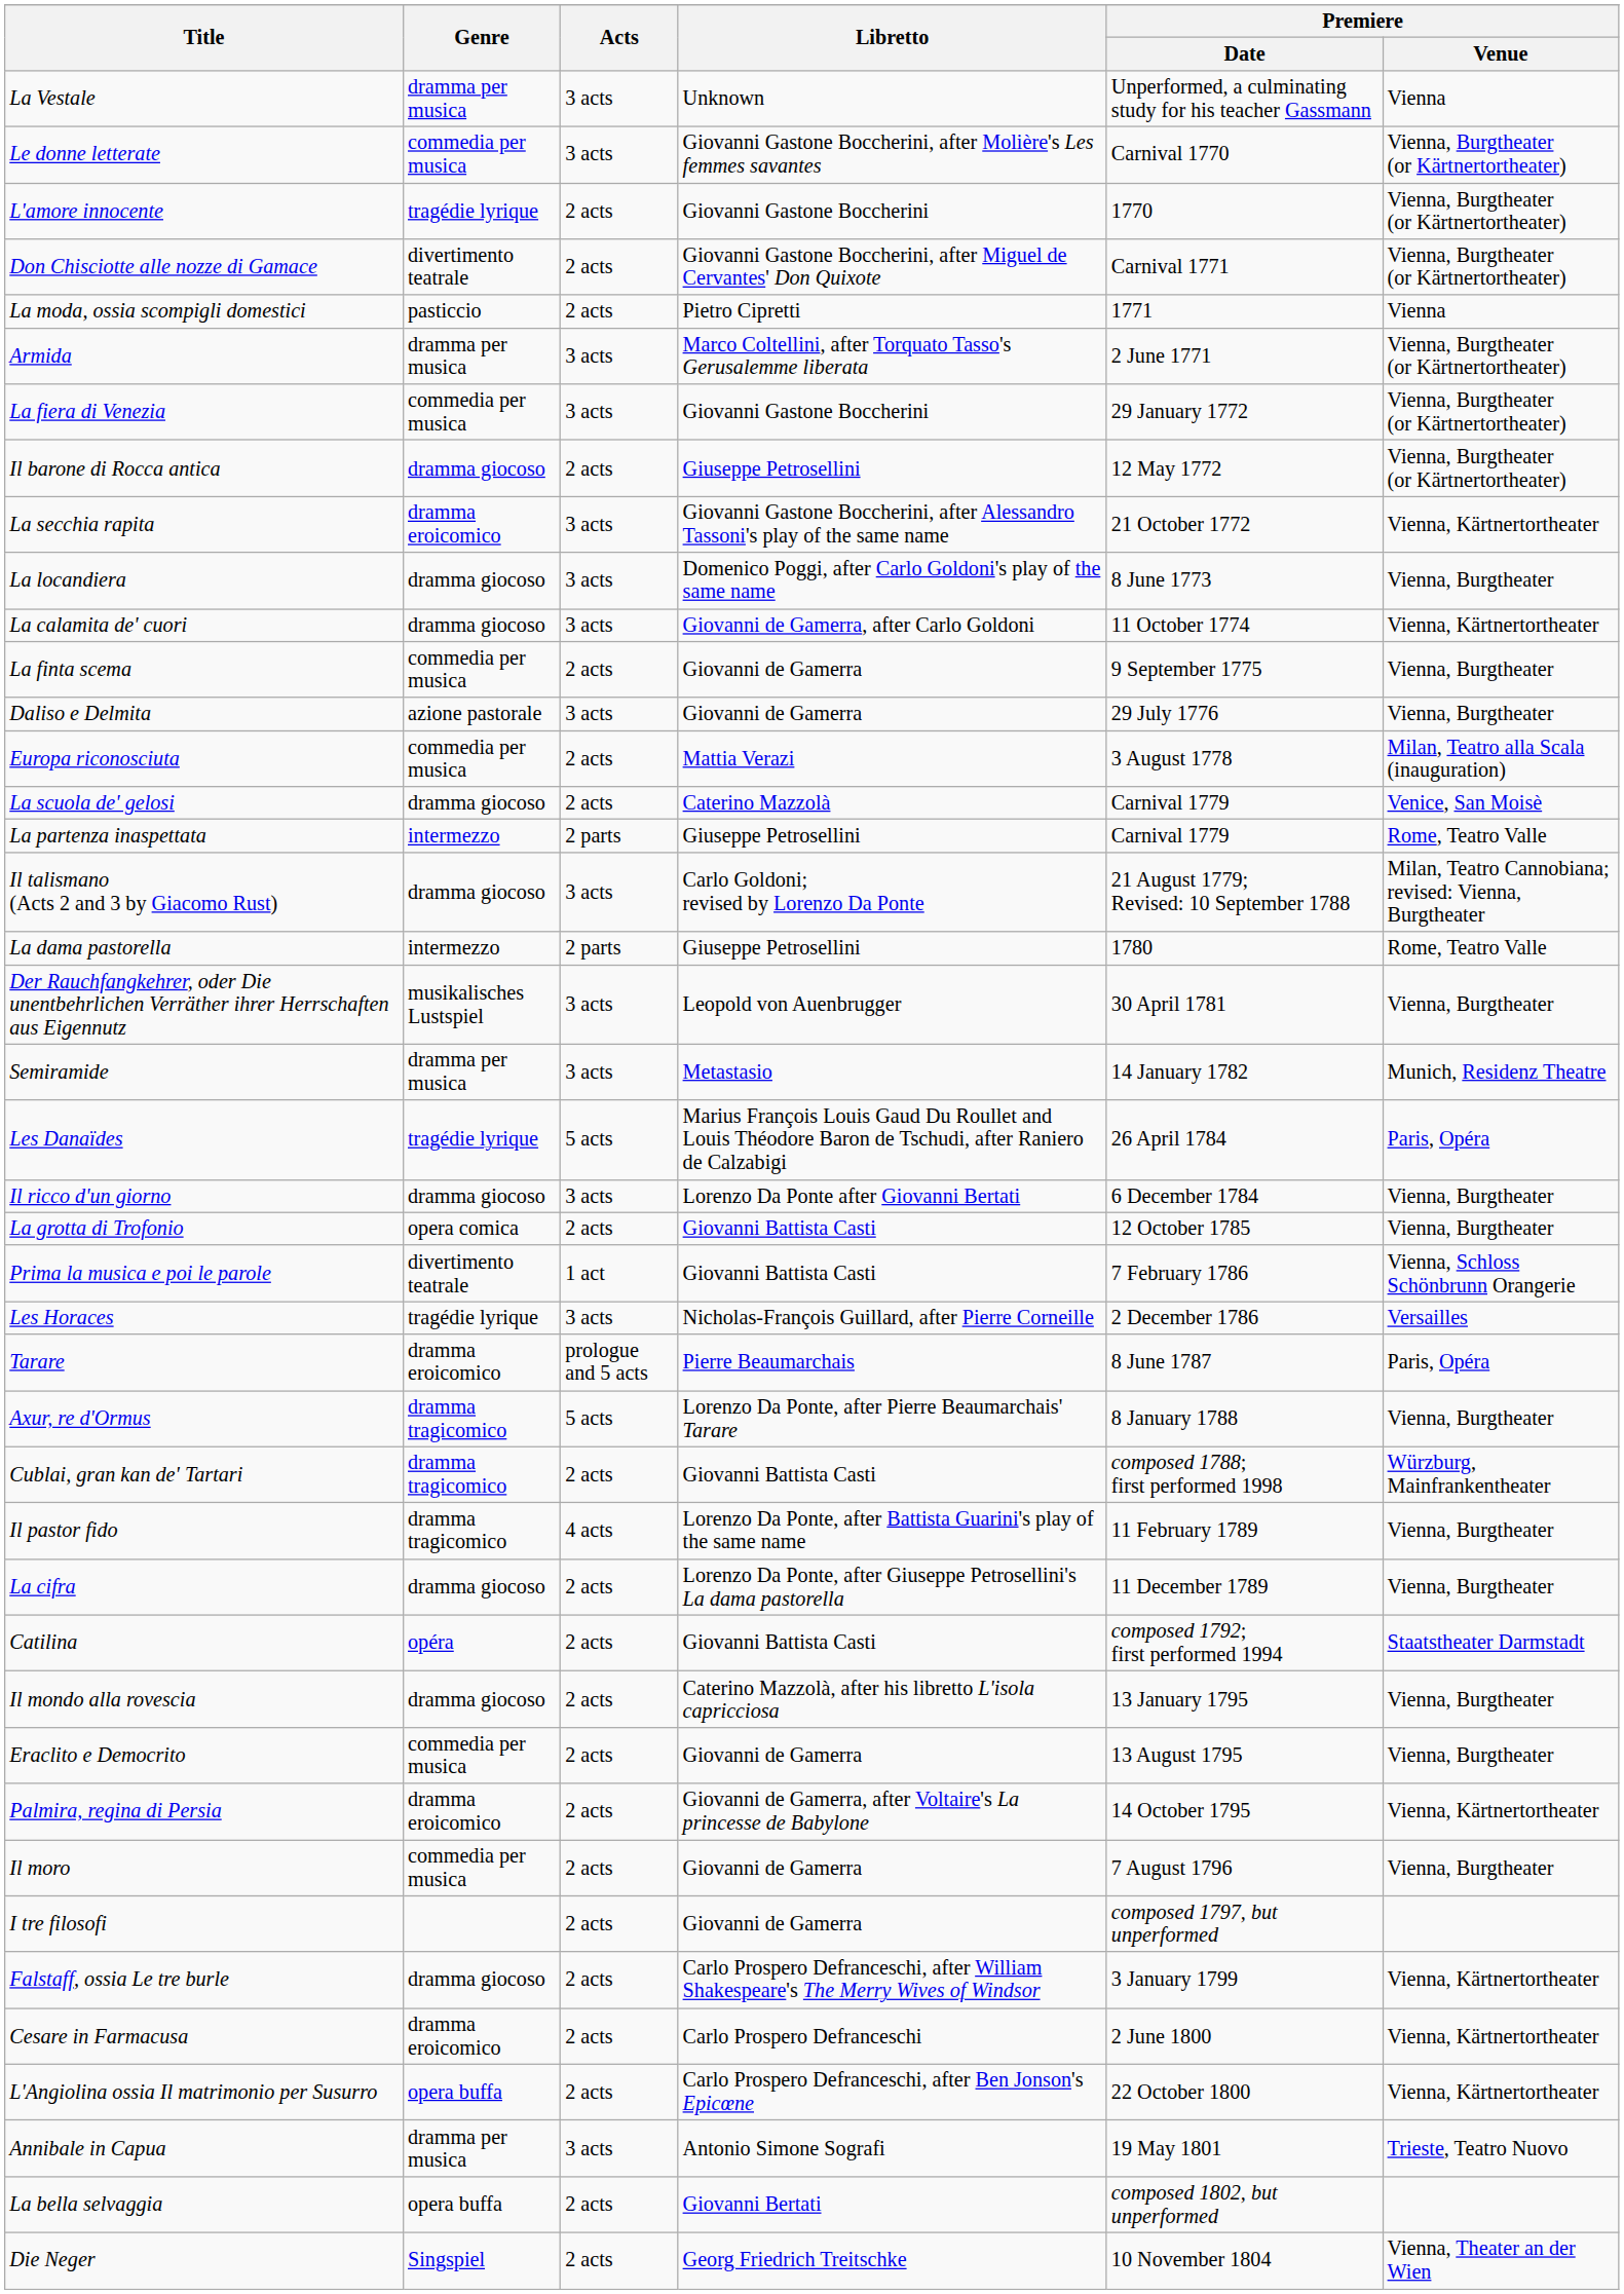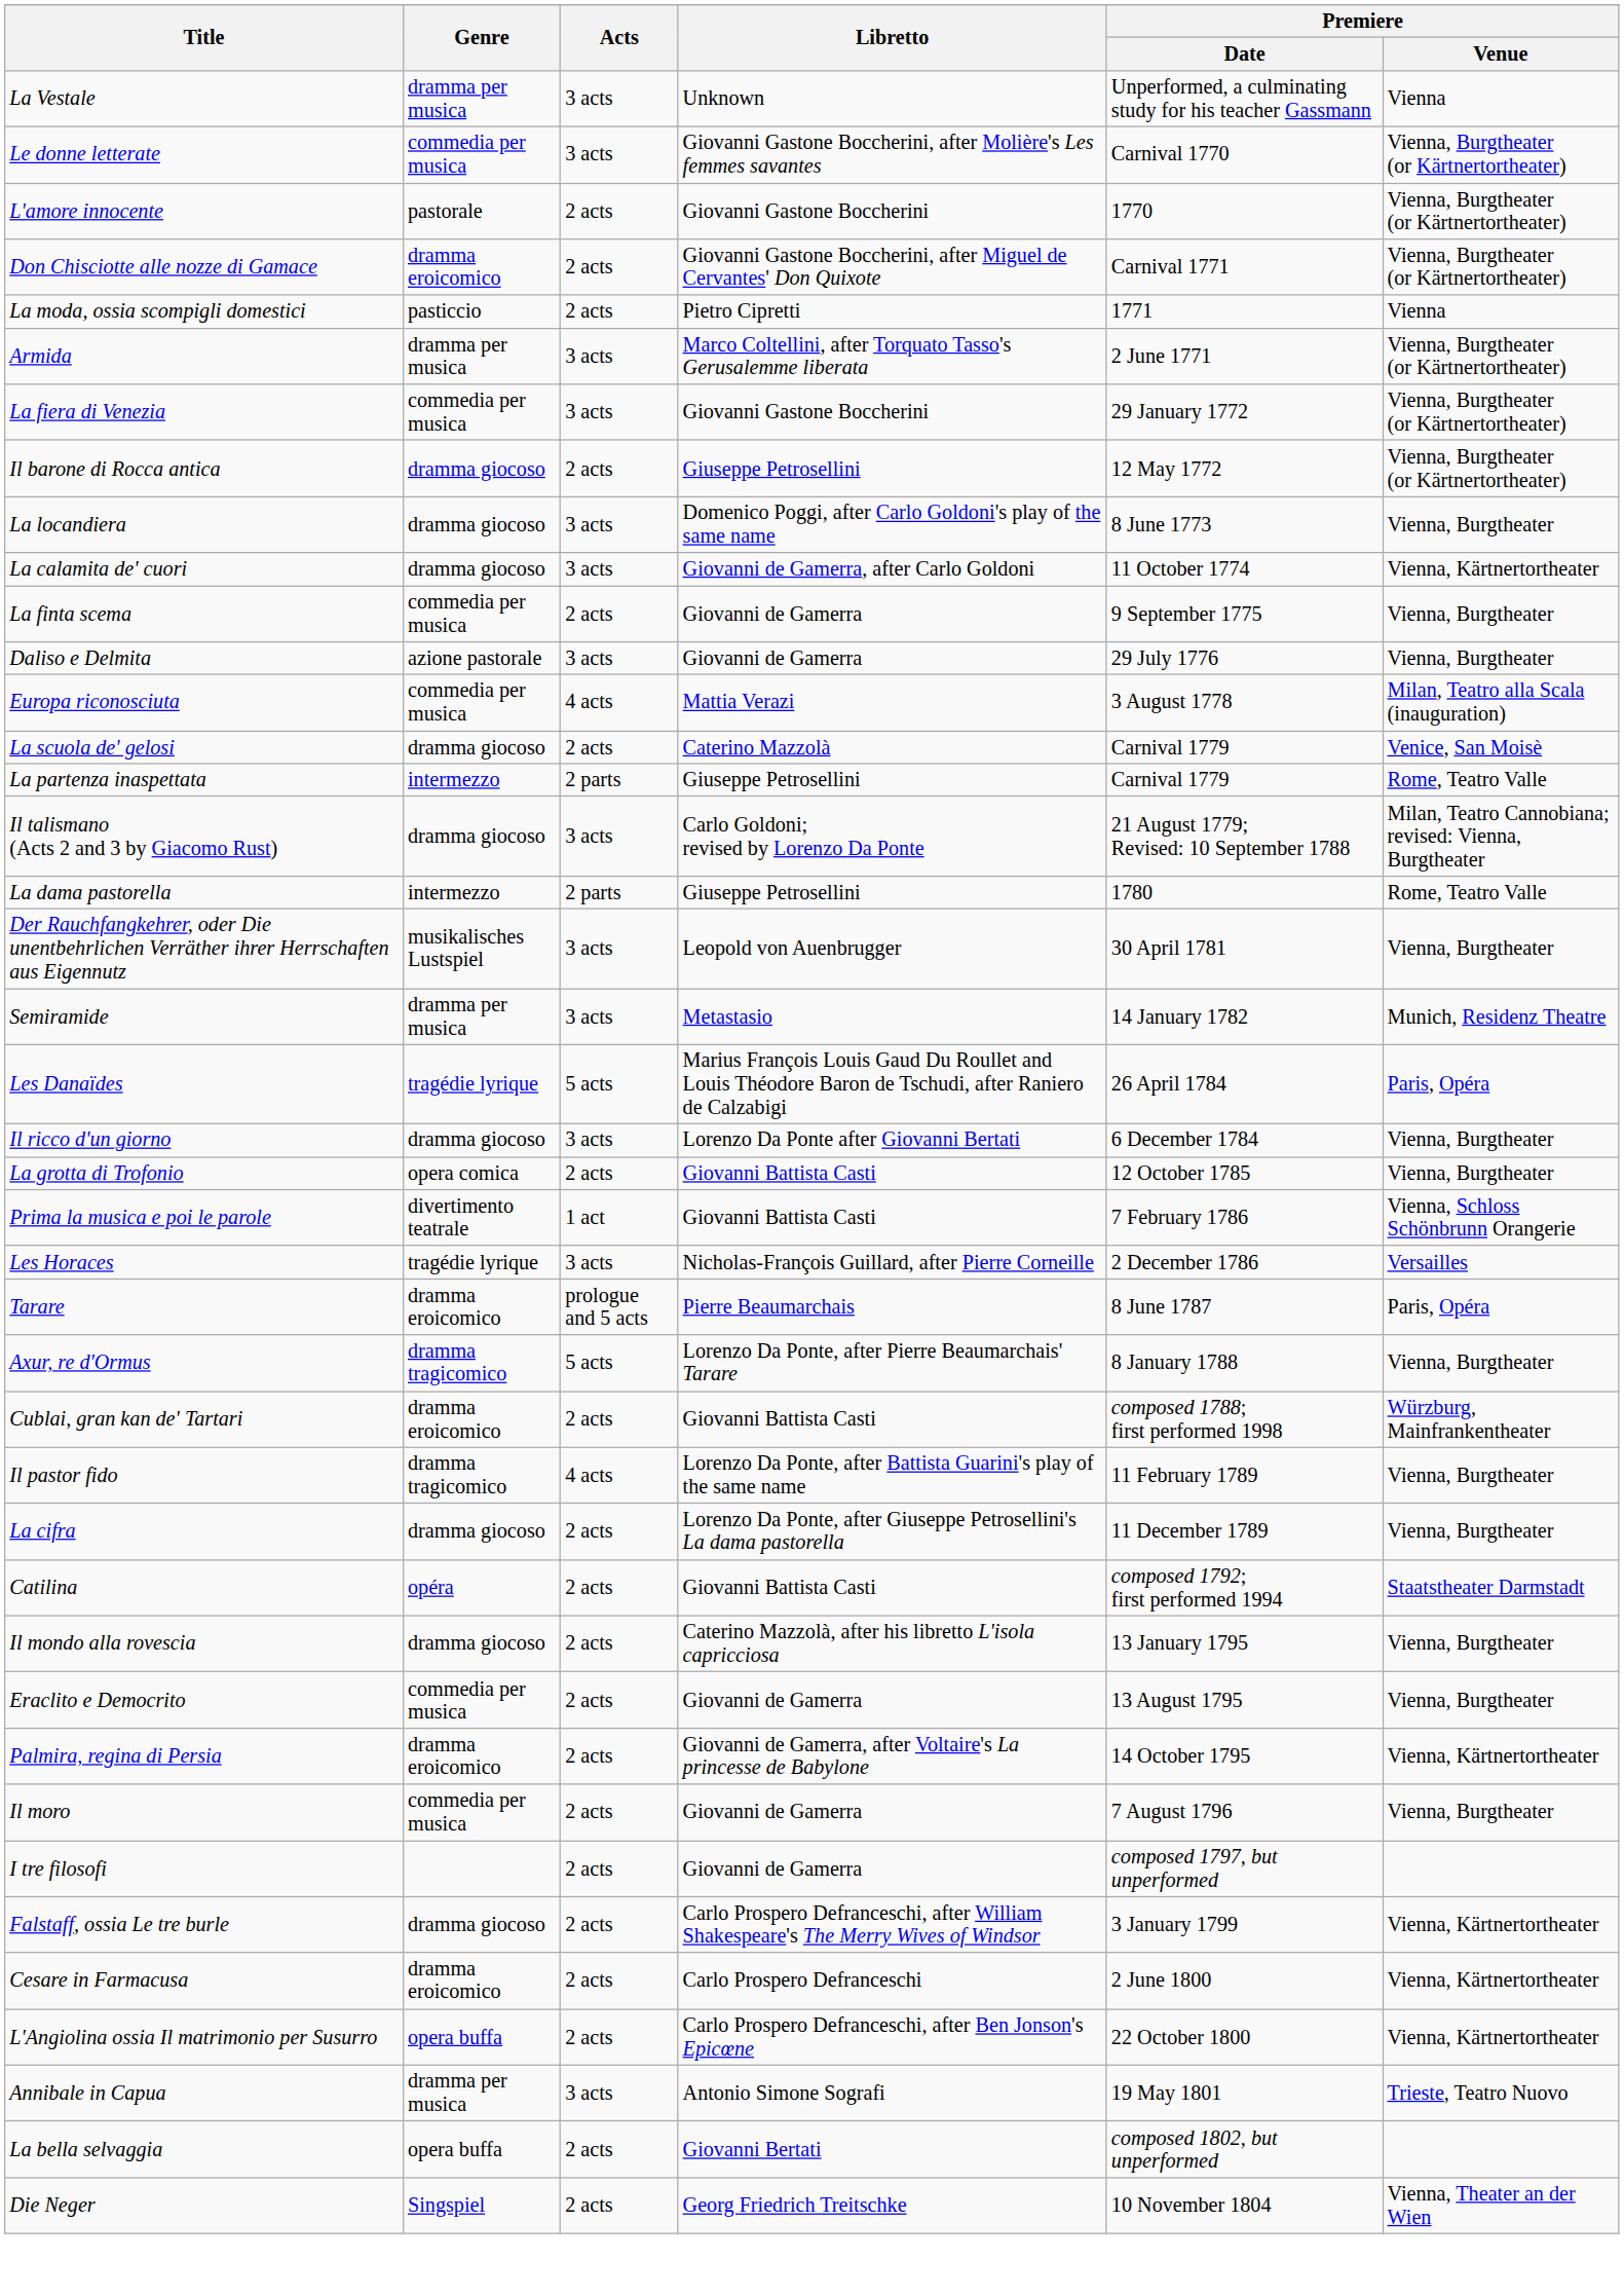 <table class = "wikitable sortable plainrowheaders">
 <tr>
 </tr>
 <tr>
 <th rowspan="2">Title</th>
 <th rowspan="2">Genre</th>
 <th rowspan="2">Acts</th>
 <th rowspan="2">Libretto</th>
 <th colspan="2">Premiere</th>
 </tr>
 <tr>
 <th>Date</th>
 <th>Venue</th>
 </tr>
 <tr>
 <td><em>La Vestale</em></td>
 <td><a href='#'>dramma per musica</a></td>
 <td>3 acts</td>
 <td>Unknown</td>
 <td>Unperformed, a culminating study for his teacher <a href='#'>Gassmann</a></td>
 <td>Vienna</td>
 </tr>
 <tr>
 <td><em><a href='#'>Le donne letterate</a></em></td>
 <td><a href='#'>commedia per musica</a></td>
 <td>3 acts</td>
 <td>Giovanni Gastone Boccherini, after <a href='#'>Molière</a>'s <em>Les femmes savantes</em></td>
 <td>Carnival 1770</td>
 <td>Vienna, <a href='#'>Burgtheater</a><br>(or <a href='#'>Kärtnertortheater</a>)</td>
 </tr>
 <tr>
 <td><em><a href='#'>L'amore innocente</a></em></td>
-<td><a href='#'>tragédie lyrique</a></td>
+<td>pastorale</td>
 <td>2 acts</td>
 <td>Giovanni Gastone Boccherini</td>
 <td>1770</td>
 <td>Vienna, Burgtheater<br>(or Kärtnertortheater)</td>
 </tr>
 <tr>
 <td><em><a href='#'>Don Chisciotte alle nozze di Gamace</a></em></td>
-<td>divertimento teatrale</td>
+<td><a href='#'>dramma eroicomico</a></td>
 <td>2 acts</td>
 <td>Giovanni Gastone Boccherini, after <a href='#'>Miguel de Cervantes</a>' <em>Don Quixote</em></td>
 <td>Carnival 1771</td>
 <td>Vienna, Burgtheater<br>(or Kärtnertortheater)</td>
 </tr>
 <tr>
 <td><em>La moda, ossia scompigli domestici</em></td>
 <td>pasticcio</td>
 <td>2 acts</td>
 <td>Pietro Cipretti</td>
 <td>1771</td>
 <td>Vienna</td>
 </tr>
 <tr>
 <td><em><a href='#'>Armida</a></em></td>
 <td>dramma per musica</td>
 <td>3 acts</td>
 <td><a href='#'>Marco Coltellini</a>, after <a href='#'>Torquato Tasso</a>'s <em>Gerusalemme liberata</em></td>
 <td>2 June 1771</td>
 <td>Vienna, Burgtheater<br>(or Kärtnertortheater)</td>
 </tr>
 <tr>
 <td><em><a href='#'>La fiera di Venezia</a></em></td>
 <td>commedia per musica</td>
 <td>3 acts</td>
 <td>Giovanni Gastone Boccherini</td>
 <td>29 January 1772</td>
 <td>Vienna, Burgtheater<br>(or Kärtnertortheater)</td>
 </tr>
 <tr>
 <td><em>Il barone di Rocca antica</em></td>
 <td><a href='#'>dramma giocoso</a></td>
 <td>2 acts</td>
 <td><a href='#'>Giuseppe Petrosellini</a></td>
 <td>12 May 1772</td>
 <td>Vienna, Burgtheater<br>(or Kärtnertortheater)</td>
 </tr>
 <tr>
-<td><em>La secchia rapita</em></td>
-<td><a href='#'>dramma eroicomico</a></td>
-<td>3 acts</td>
-<td>Giovanni Gastone Boccherini, after <a href='#'>Alessandro Tassoni</a>'s play of the same name</td>
-<td>21 October 1772</td>
-<td>Vienna, Kärtnertortheater</td>
-</tr>
-<tr>
 <td><em>La locandiera</em></td>
 <td>dramma giocoso</td>
 <td>3 acts</td>
 <td>Domenico Poggi, after <a href='#'>Carlo Goldoni</a>'s play of <a href='#'>the same name</a></td>
 <td>8 June 1773</td>
 <td>Vienna, Burgtheater</td>
 </tr>
 <tr>
 <td><em>La calamita de' cuori</em></td>
 <td>dramma giocoso</td>
 <td>3 acts</td>
 <td><a href='#'>Giovanni de Gamerra</a>, after Carlo Goldoni</td>
 <td>11 October 1774</td>
 <td>Vienna, Kärtnertortheater</td>
 </tr>
 <tr>
 <td><em>La finta scema</em></td>
 <td>commedia per musica</td>
 <td>2 acts</td>
 <td>Giovanni de Gamerra</td>
 <td>9 September 1775</td>
 <td>Vienna, Burgtheater</td>
 </tr>
 <tr>
 <td><em>Daliso e Delmita</em></td>
 <td>azione pastorale</td>
 <td>3 acts</td>
 <td>Giovanni de Gamerra</td>
 <td>29 July 1776</td>
 <td>Vienna, Burgtheater</td>
 </tr>
 <tr>
 <td><em><a href='#'>Europa riconosciuta</a></em></td>
 <td>commedia per musica</td>
-<td>2 acts</td>
+<td>4 acts</td>
 <td><a href='#'>Mattia Verazi</a></td>
 <td>3 August 1778</td>
 <td><a href='#'>Milan</a>, <a href='#'>Teatro alla Scala</a><br>(inauguration)</td>
 </tr>
 <tr>
 <td><em><a href='#'>La scuola de' gelosi</a></em></td>
 <td>dramma giocoso</td>
 <td>2 acts</td>
 <td><a href='#'>Caterino Mazzolà</a></td>
 <td>Carnival 1779</td>
 <td><a href='#'>Venice</a>, <a href='#'>San Moisè</a></td>
 </tr>
 <tr>
 <td><em>La partenza inaspettata</em></td>
 <td><a href='#'>intermezzo</a></td>
 <td>2 parts</td>
 <td>Giuseppe Petrosellini</td>
 <td>Carnival 1779</td>
 <td><a href='#'>Rome</a>, Teatro Valle</td>
 </tr>
 <tr>
 <td><em>Il talismano</em><br>(Acts 2 and 3 by <a href='#'>Giacomo Rust</a>)</td>
 <td>dramma giocoso</td>
 <td>3 acts</td>
 <td>Carlo Goldoni;<br>revised by <a href='#'>Lorenzo Da Ponte</a></td>
 <td>21 August 1779;<br>Revised: 10 September 1788</td>
 <td>Milan, Teatro Cannobiana;<br>revised: Vienna, Burgtheater</td>
 </tr>
 <tr>
 <td><em>La dama pastorella</em></td>
 <td>intermezzo</td>
 <td>2 parts</td>
 <td>Giuseppe Petrosellini</td>
 <td>1780</td>
 <td>Rome, Teatro Valle</td>
 </tr>
 <tr>
 <td><em><a href='#'>Der Rauchfangkehrer</a>, oder Die unentbehrlichen Verräther ihrer Herrschaften aus Eigennutz</em></td>
 <td>musikalisches Lustspiel</td>
 <td>3 acts</td>
 <td>Leopold von Auenbrugger</td>
 <td>30 April 1781</td>
 <td>Vienna, Burgtheater</td>
 </tr>
 <tr>
 <td><em>Semiramide</em></td>
 <td>dramma per musica</td>
 <td>3 acts</td>
 <td><a href='#'>Metastasio</a></td>
 <td>14 January 1782</td>
 <td>Munich, <a href='#'>Residenz Theatre</a></td>
 </tr>
 <tr>
 <td><em><a href='#'>Les Danaïdes</a></em></td>
 <td><a href='#'>tragédie lyrique</a></td>
 <td>5 acts</td>
 <td>Marius François Louis Gaud Du Roullet and Louis Théodore Baron de Tschudi, after Raniero de Calzabigi</td>
 <td>26 April 1784</td>
 <td><a href='#'>Paris</a>, <a href='#'>Opéra</a></td>
 </tr>
 <tr>
 <td><em><a href='#'>Il ricco d'un giorno</a></em></td>
 <td>dramma giocoso</td>
 <td>3 acts</td>
 <td>Lorenzo Da Ponte after <a href='#'>Giovanni Bertati</a></td>
 <td>6 December 1784</td>
 <td>Vienna, Burgtheater</td>
 </tr>
 <tr>
 <td><em><a href='#'>La grotta di Trofonio</a></em></td>
 <td>opera comica</td>
 <td>2 acts</td>
 <td><a href='#'>Giovanni Battista Casti</a></td>
 <td>12 October 1785</td>
 <td>Vienna, Burgtheater</td>
 </tr>
 <tr>
 <td><em><a href='#'>Prima la musica e poi le parole</a></em></td>
 <td>divertimento teatrale</td>
 <td>1 act</td>
 <td>Giovanni Battista Casti</td>
 <td>7 February 1786</td>
 <td>Vienna, <a href='#'>Schloss Schönbrunn</a> Orangerie</td>
 </tr>
 <tr>
 <td><em><a href='#'>Les Horaces</a></em></td>
 <td>tragédie lyrique</td>
 <td>3 acts</td>
 <td>Nicholas-François Guillard, after <a href='#'>Pierre Corneille</a></td>
 <td>2 December 1786</td>
 <td><a href='#'>Versailles</a></td>
 </tr>
 <tr>
 <td><em><a href='#'>Tarare</a></em></td>
 <td>dramma eroicomico</td>
 <td>prologue and 5 acts</td>
 <td><a href='#'>Pierre Beaumarchais</a></td>
 <td>8 June 1787</td>
 <td>Paris, <a href='#'>Opéra</a></td>
 </tr>
 <tr>
 <td><em><a href='#'>Axur, re d'Ormus</a></em></td>
 <td><a href='#'>dramma tragicomico</a></td>
 <td>5 acts</td>
 <td>Lorenzo Da Ponte, after Pierre Beaumarchais' <em>Tarare</em></td>
 <td>8 January 1788</td>
 <td>Vienna, Burgtheater</td>
 </tr>
 <tr>
 <td><em>Cublai, gran kan de' Tartari</em></td>
-<td><a href='#'>dramma tragicomico</a></td>
+<td>dramma eroicomico</td>
 <td>2 acts</td>
 <td>Giovanni Battista Casti</td>
 <td><em>composed 1788</em>;<br>first performed 1998</td>
 <td><a href='#'>Würzburg</a>, Mainfrankentheater</td>
 </tr>
 <tr>
 <td><em>Il pastor fido</em></td>
 <td>dramma tragicomico</td>
 <td>4 acts</td>
 <td>Lorenzo Da Ponte, after <a href='#'>Battista Guarini</a>'s play of the same name</td>
 <td>11 February 1789</td>
 <td>Vienna, Burgtheater</td>
 </tr>
 <tr>
 <td><em><a href='#'>La cifra</a></em></td>
 <td>dramma giocoso</td>
 <td>2 acts</td>
 <td>Lorenzo Da Ponte, after Giuseppe Petrosellini's <em>La dama pastorella</em></td>
 <td>11 December 1789</td>
 <td>Vienna, Burgtheater</td>
 </tr>
 <tr>
 <td><em>Catilina</em></td>
 <td><a href='#'>opéra</a></td>
 <td>2 acts</td>
 <td>Giovanni Battista Casti</td>
 <td><em>composed 1792</em>;<br>first performed 1994</td>
 <td><a href='#'>Staatstheater Darmstadt</a></td>
 </tr>
 <tr>
 <td><em>Il mondo alla rovescia</em></td>
 <td>dramma giocoso</td>
 <td>2 acts</td>
 <td>Caterino Mazzolà, after his libretto <em>L'isola capricciosa</em></td>
 <td>13 January 1795</td>
 <td>Vienna, Burgtheater</td>
 </tr>
 <tr>
 <td><em>Eraclito e Democrito</em></td>
 <td>commedia per musica</td>
 <td>2 acts</td>
 <td>Giovanni de Gamerra</td>
 <td>13 August 1795</td>
 <td>Vienna, Burgtheater</td>
 </tr>
 <tr>
 <td><em><a href='#'>Palmira, regina di Persia</a></em></td>
 <td>dramma eroicomico</td>
 <td>2 acts</td>
 <td>Giovanni de Gamerra, after <a href='#'>Voltaire</a>'s <em>La princesse de Babylone</em></td>
 <td>14 October 1795</td>
 <td>Vienna, Kärtnertortheater</td>
 </tr>
 <tr>
 <td><em>Il moro</em></td>
 <td>commedia per musica</td>
 <td>2 acts</td>
 <td>Giovanni de Gamerra</td>
 <td>7 August 1796</td>
 <td>Vienna, Burgtheater</td>
 </tr>
 <tr>
 <td><em>I tre filosofi</em></td>
 <td></td>
 <td>2 acts</td>
 <td>Giovanni de Gamerra</td>
 <td><em>composed 1797, but unperformed</em></td>
 <td></td>
 </tr>
 <tr>
 <td><em><a href='#'>Falstaff</a>, ossia Le tre burle</em></td>
 <td>dramma giocoso</td>
 <td>2 acts</td>
 <td>Carlo Prospero Defranceschi, after <a href='#'>William Shakespeare</a>'s <em><a href='#'>The Merry Wives of Windsor</a></em></td>
 <td>3 January 1799</td>
 <td>Vienna, Kärtnertortheater</td>
 </tr>
 <tr>
 <td><em>Cesare in Farmacusa</em></td>
 <td>dramma eroicomico</td>
 <td>2 acts</td>
 <td>Carlo Prospero Defranceschi</td>
 <td>2 June 1800</td>
 <td>Vienna, Kärtnertortheater</td>
 </tr>
 <tr>
 <td><em>L'Angiolina ossia Il matrimonio per Susurro</em></td>
 <td><a href='#'>opera buffa</a></td>
 <td>2 acts</td>
 <td>Carlo Prospero Defranceschi, after <a href='#'>Ben Jonson</a>'s <em><a href='#'>Epicœne</a></em></td>
 <td>22 October 1800</td>
 <td>Vienna, Kärtnertortheater</td>
 </tr>
 <tr>
 <td><em>Annibale in Capua</em></td>
 <td>dramma per musica</td>
 <td>3 acts</td>
 <td>Antonio Simone Sografi</td>
 <td>19 May 1801</td>
 <td><a href='#'>Trieste</a>, Teatro Nuovo</td>
 </tr>
 <tr>
 <td><em>La bella selvaggia</em></td>
 <td>opera buffa</td>
 <td>2 acts</td>
 <td><a href='#'>Giovanni Bertati</a></td>
 <td><em>composed 1802, but unperformed</em></td>
 <td></td>
 </tr>
 <tr>
 <td><em>Die Neger</em></td>
 <td><a href='#'>Singspiel</a></td>
 <td>2 acts</td>
 <td><a href='#'>Georg Friedrich Treitschke</a></td>
 <td>10 November 1804</td>
 <td>Vienna, <a href='#'>Theater an der Wien</a></td>
 </tr>
 </table>
